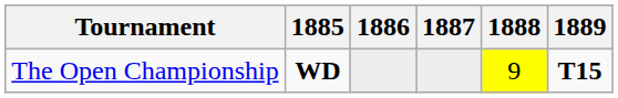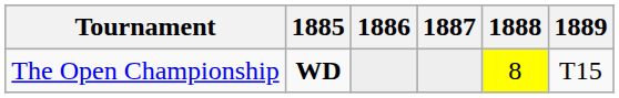 <table class="wikitable" style="font-size:95%;text-align:center;">
 <tr>
 <th>Tournament</th>
 <th>1885</th>
 <th>1886</th>
 <th>1887</th>
 <th>1888</th>
 <th>1889</th>
 </tr>
 <tr>
 <td align=left><a href='#'>The Open Championship</a></td>
 <td><strong>WD</strong></td>
 <td style="background:#eeeeee;"></td>
 <td style="background:#eeeeee;"></td>
-<td style="background:yellow;">9</td>
-<td><strong>T15</strong></td>
+<td style="background:yellow;">8</td>
+<td>T15</td>
 </tr>
 </table>
